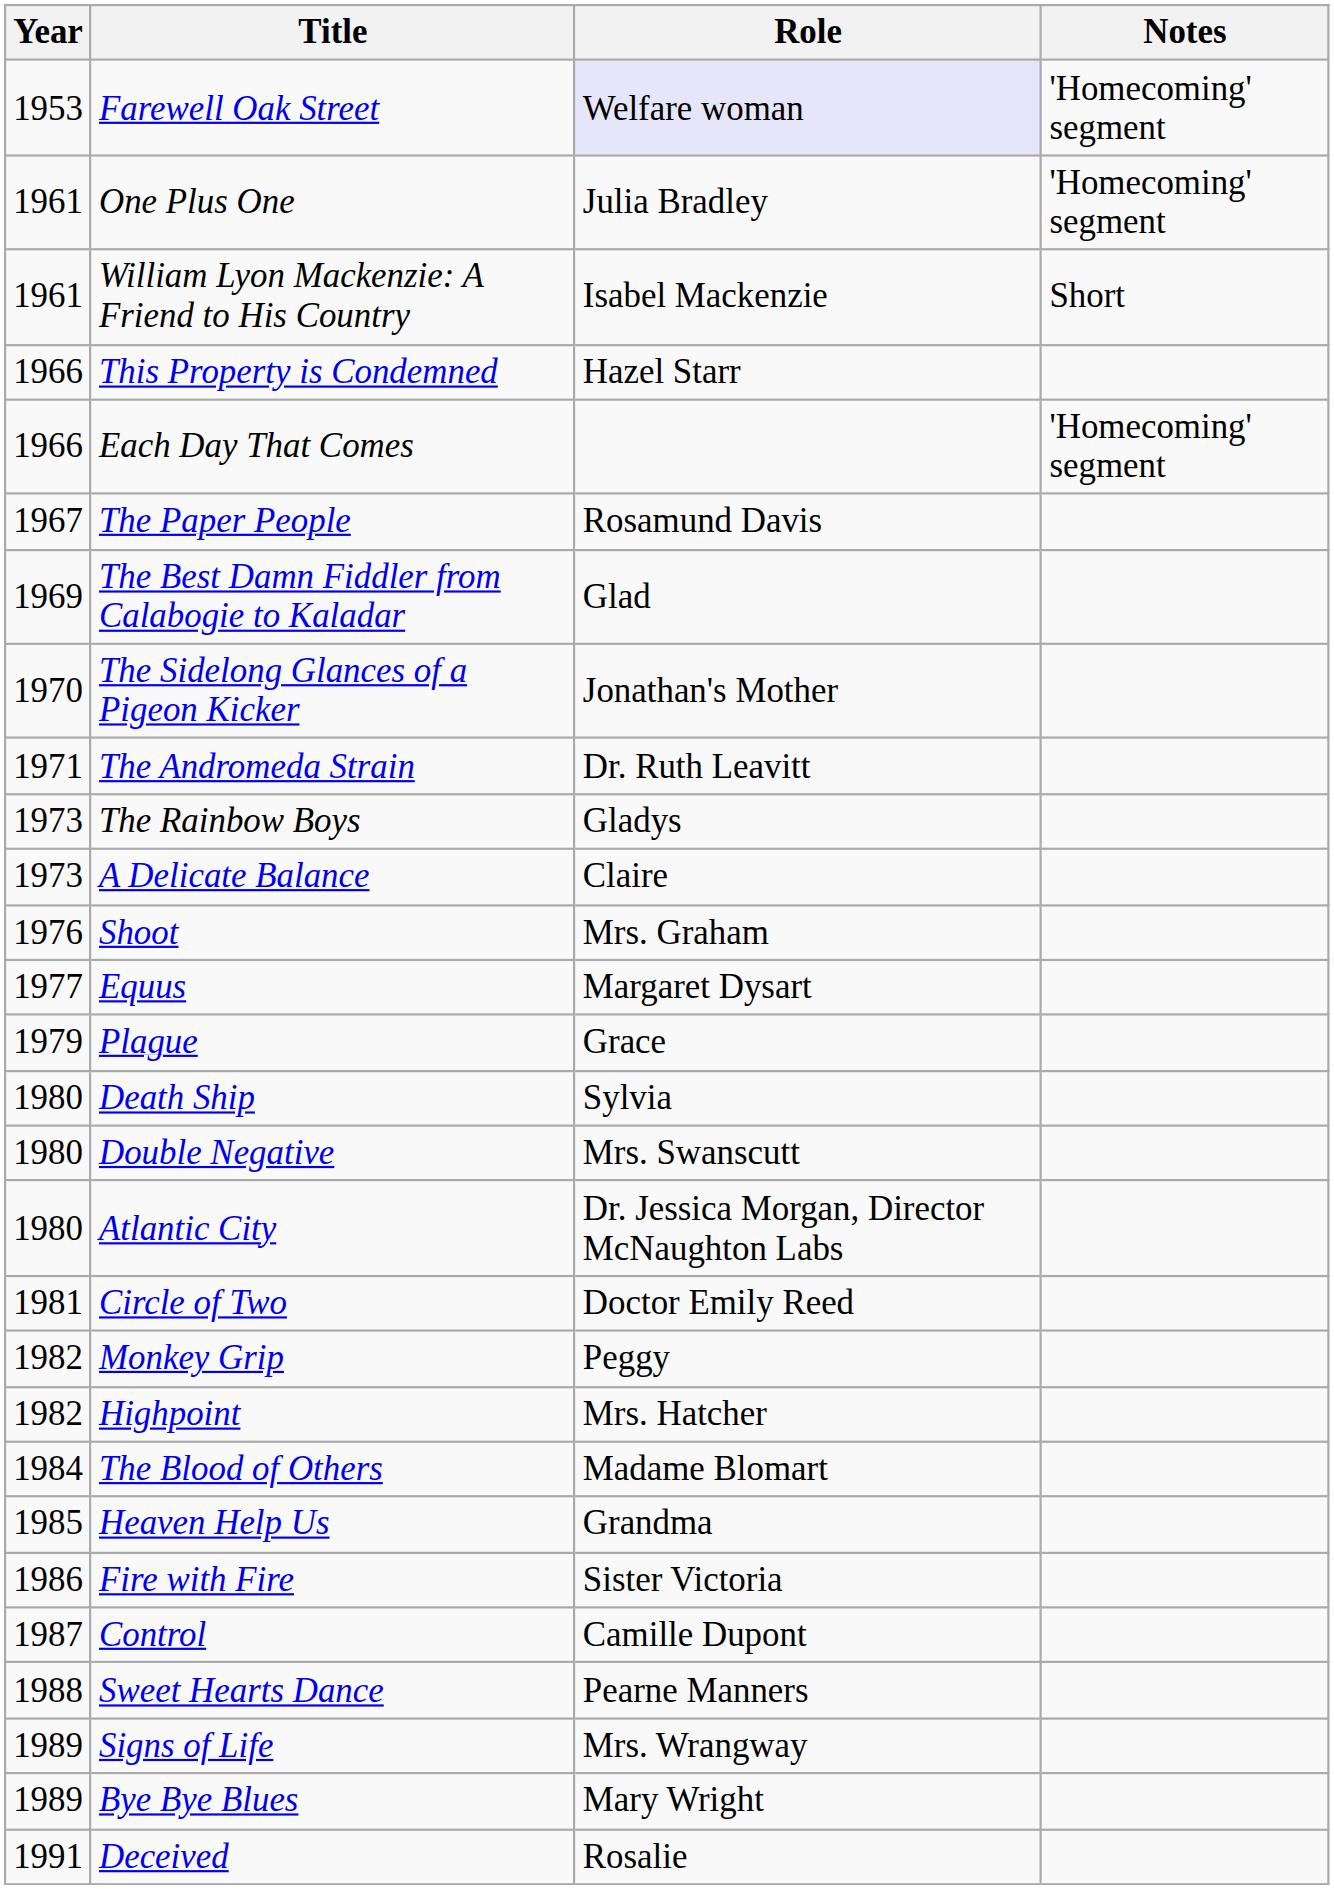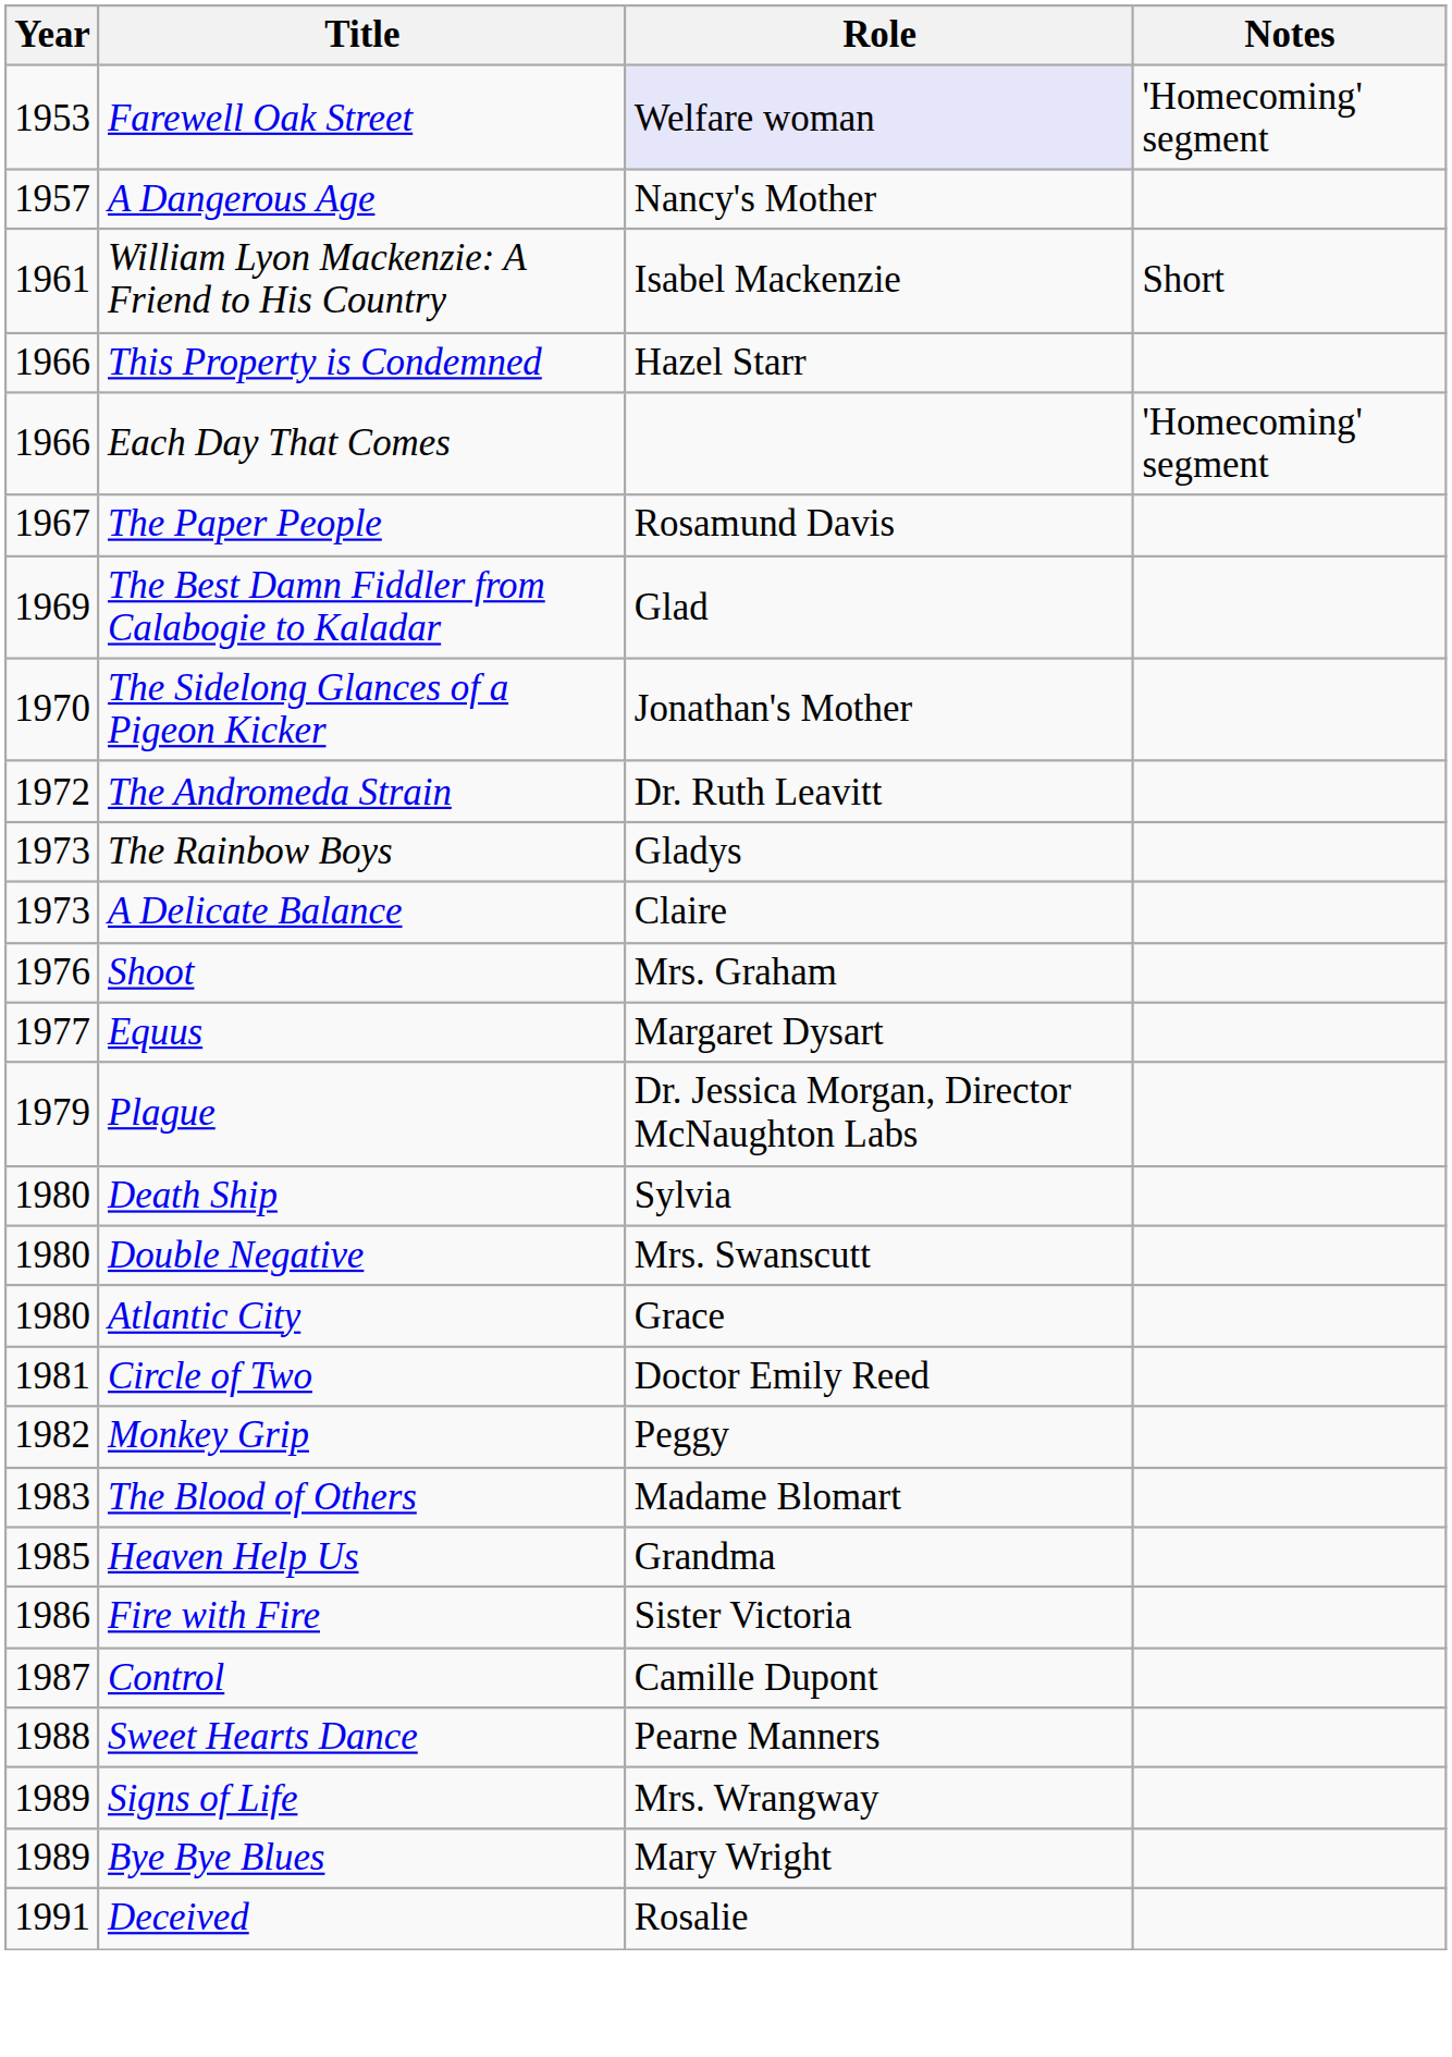 <table class="wikitable sortable">
 <tr>
 <th>Year</th>
 <th>Title</th>
 <th>Role</th>
 <th class="unsortable">Notes</th>
 </tr>
 <tr>
 <td>1953</td>
 <td><em><a href='#'>Farewell Oak Street</a></em></td>
 <td style="background: lavender;">Welfare woman</td>
 <td>'Homecoming' segment</td>
 </tr>
 <tr>
-<td>1961</td>
-<td><em>One Plus One</em></td>
-<td>Julia Bradley</td>
-<td>'Homecoming' segment</td>
+<td>1957</td>
+<td data-sort-value="Dangerous Age, The"><em><a href='#'>A Dangerous Age</a></em></td>
+<td>Nancy's Mother</td>
+<td></td>
 </tr>
 <tr>
 <td>1961</td>
 <td><em>William Lyon Mackenzie: A Friend to His Country</em></td>
 <td>Isabel Mackenzie</td>
 <td>Short</td>
 </tr>
 <tr>
 <td>1966</td>
 <td><em><a href='#'>This Property is Condemned</a></em></td>
 <td>Hazel Starr</td>
 <td></td>
 </tr>
 <tr>
 <td>1966</td>
 <td><em>Each Day That Comes</em></td>
 <td></td>
 <td>'Homecoming' segment</td>
 </tr>
 <tr>
 <td>1967</td>
 <td data-sort-value="Paper People, The"><em><a href='#'>The Paper People</a></em></td>
 <td>Rosamund Davis</td>
 <td></td>
 </tr>
 <tr>
 <td>1969</td>
 <td data-sort-value="Best Damn Fiddler from Calabogie to Kaladar, The"><em><a href='#'>The Best Damn Fiddler from Calabogie to Kaladar</a></em></td>
 <td>Glad</td>
 <td></td>
 </tr>
 <tr>
 <td>1970</td>
 <td data-sort-value="Sidelong Glances of a Pigeon Kicker, The"><em><a href='#'>The Sidelong Glances of a Pigeon Kicker</a></em></td>
 <td>Jonathan's Mother</td>
 <td></td>
 </tr>
 <tr>
-<td>1971</td>
+<td>1972</td>
 <td data-sort-value="Andromeda Strain, The"><em><a href='#'>The Andromeda Strain</a></em></td>
 <td>Dr. Ruth Leavitt</td>
 <td></td>
 </tr>
 <tr>
 <td>1973</td>
 <td data-sort-value="Rainbow Boys, The"><em>The Rainbow Boys</em></td>
 <td>Gladys</td>
 <td></td>
 </tr>
 <tr>
 <td>1973</td>
 <td data-sort-value="Delicate Balance, A"><em><a href='#'>A Delicate Balance</a></em></td>
 <td>Claire</td>
 <td></td>
 </tr>
 <tr>
 <td>1976</td>
 <td><em><a href='#'>Shoot</a></em></td>
 <td>Mrs. Graham</td>
 <td></td>
 </tr>
 <tr>
 <td>1977</td>
 <td><em><a href='#'>Equus</a></em></td>
 <td>Margaret Dysart</td>
 <td></td>
 </tr>
 <tr>
 <td>1979</td>
 <td><em><a href='#'>Plague</a></em></td>
-<td>Grace</td>
+<td>Dr. Jessica Morgan, Director McNaughton Labs</td>
 <td></td>
 </tr>
 <tr>
 <td>1980</td>
 <td><em><a href='#'>Death Ship</a></em></td>
 <td>Sylvia</td>
 <td></td>
 </tr>
 <tr>
 <td>1980</td>
 <td><em><a href='#'>Double Negative</a></em></td>
 <td>Mrs. Swanscutt</td>
 <td></td>
 </tr>
 <tr>
 <td>1980</td>
 <td><em><a href='#'>Atlantic City</a></em></td>
-<td>Dr. Jessica Morgan, Director McNaughton Labs</td>
+<td>Grace</td>
 <td></td>
 </tr>
 <tr>
 <td>1981</td>
 <td><em><a href='#'>Circle of Two</a></em></td>
 <td>Doctor Emily Reed</td>
 <td></td>
 </tr>
 <tr>
 <td>1982</td>
 <td><em><a href='#'>Monkey Grip</a></em></td>
 <td>Peggy</td>
 <td></td>
 </tr>
 <tr>
-<td>1982</td>
-<td><em><a href='#'>Highpoint</a></em></td>
-<td>Mrs. Hatcher</td>
-<td></td>
-</tr>
-<tr>
-<td>1984</td>
+<td>1983</td>
 <td data-sort-value="Blood of Others, The"><em><a href='#'>The Blood of Others</a></em></td>
 <td>Madame Blomart</td>
 <td></td>
 </tr>
 <tr>
 <td>1985</td>
 <td><em><a href='#'>Heaven Help Us</a></em></td>
 <td>Grandma</td>
 <td></td>
 </tr>
 <tr>
 <td>1986</td>
 <td><em><a href='#'>Fire with Fire</a></em></td>
 <td>Sister Victoria</td>
 <td></td>
 </tr>
 <tr>
 <td>1987</td>
 <td><em><a href='#'>Control</a></em></td>
 <td>Camille Dupont</td>
 <td></td>
 </tr>
 <tr>
 <td>1988</td>
 <td><em><a href='#'>Sweet Hearts Dance</a></em></td>
 <td>Pearne Manners</td>
 <td></td>
 </tr>
 <tr>
 <td>1989</td>
 <td><em><a href='#'>Signs of Life</a></em></td>
 <td>Mrs. Wrangway</td>
 <td></td>
 </tr>
 <tr>
 <td>1989</td>
 <td><em><a href='#'>Bye Bye Blues</a></em></td>
 <td>Mary Wright</td>
 <td></td>
 </tr>
 <tr>
 <td>1991</td>
 <td><em><a href='#'>Deceived</a></em></td>
 <td>Rosalie</td>
 <td></td>
 </tr>
 </table>
